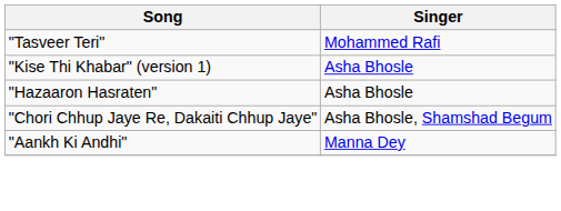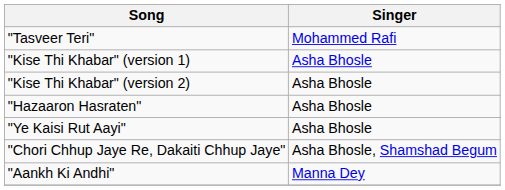 <table class="wikitable">
 <tr>
 <th>Song</th>
 <th>Singer</th>
 </tr>
 <tr>
 <td>"Tasveer Teri"</td>
 <td><a href='#'>Mohammed Rafi</a></td>
 </tr>
 <tr>
 <td>"Kise Thi Khabar" (version 1)</td>
 <td><a href='#'>Asha Bhosle</a></td>
 </tr>
 <tr>
+<td>"Kise Thi Khabar" (version 2)</td>
+<td>Asha Bhosle</td>
+</tr>
+<tr>
 <td>"Hazaaron Hasraten"</td>
+<td>Asha Bhosle</td>
+</tr>
+<tr>
+<td>"Ye Kaisi Rut Aayi"</td>
 <td>Asha Bhosle</td>
 </tr>
 <tr>
 <td>"Chori Chhup Jaye Re, Dakaiti Chhup Jaye"</td>
 <td>Asha Bhosle, <a href='#'>Shamshad Begum</a></td>
 </tr>
 <tr>
 <td>"Aankh Ki Andhi"</td>
 <td><a href='#'>Manna Dey</a></td>
 </tr>
 <tr>
 </tr>
 </table>
